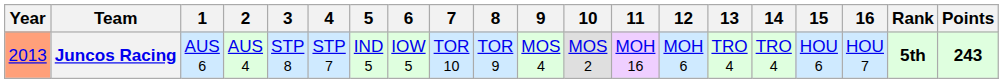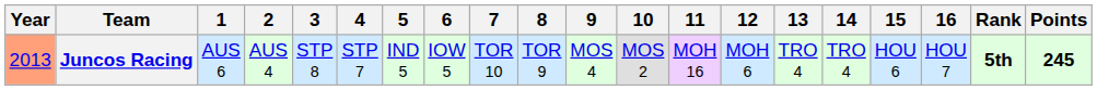 <table class="wikitable" style="text-align:center; font-size:90%">
 <tr>
 <th>Year</th>
 <th>Team</th>
 <th>1</th>
 <th>2</th>
 <th>3</th>
 <th>4</th>
 <th>5</th>
 <th>6</th>
 <th>7</th>
 <th>8</th>
 <th>9</th>
 <th>10</th>
 <th>11</th>
 <th>12</th>
 <th>13</th>
 <th>14</th>
 <th>15</th>
 <th>16</th>
 <th>Rank</th>
 <th>Points</th>
 </tr>
 <tr>
 <td style="background: lightsalmon;"><a href='#'>2013</a></td>
 <th><a href='#'>Juncos Racing</a></th>
 <td style="background:#CFEAFF;"><a href='#'>AUS</a><br><small>6</small></td>
 <td style="background:#DFFFDF;"><a href='#'>AUS</a><br><small>4</small></td>
 <td style="background:#CFEAFF;"><a href='#'>STP</a><br><small>8</small></td>
 <td style="background:#CFEAFF;"><a href='#'>STP</a><br><small>7</small></td>
 <td style="background:#DFFFDF;"><a href='#'>IND</a><br><small>5</small></td>
 <td style="background:#DFFFDF;"><a href='#'>IOW</a><br><small>5</small></td>
 <td style="background:#CFEAFF;"><a href='#'>TOR</a><br><small>10</small></td>
 <td style="background:#CFEAFF;"><a href='#'>TOR</a><br><small>9</small></td>
 <td style="background:#DFFFDF;"><a href='#'>MOS</a><br><small>4</small></td>
 <td style="background:#DFDFDF;"><a href='#'>MOS</a><br><small>2</small></td>
 <td style="background:#EFCFFF;"><a href='#'>MOH</a><br><small>16</small></td>
 <td style="background:#CFEAFF;"><a href='#'>MOH</a><br><small>6</small></td>
 <td style="background:#DFFFDF;"><a href='#'>TRO</a><br><small>4</small></td>
 <td style="background:#DFFFDF;"><a href='#'>TRO</a><br><small>4</small></td>
 <td style="background:#CFEAFF;"><a href='#'>HOU</a><br><small>6</small></td>
 <td style="background:#CFEAFF;"><a href='#'>HOU</a><br><small>7</small></td>
 <td style="background:#DFFFDF;"><strong>5th</strong></td>
-<td style="background:#DFFFDF;"><strong>243</strong></td>
+<td style="background:#DFFFDF;"><strong>245</strong></td>
 </tr>
 </table>
